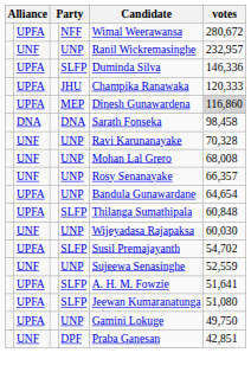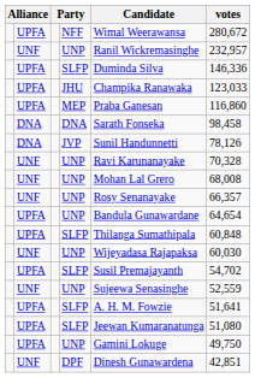 <table class="wikitable sortable mw-collapsible">
 <tr>
 <th colspan="2">Alliance</th>
 <th colspan="2">Party</th>
 <th>Candidate</th>
 <th>votes</th>
 </tr>
 <tr>
 <td bgcolor=> </td>
 <td align=left><a href='#'>UPFA</a></td>
 <td bgcolor=> </td>
 <td align=left><a href='#'>NFF</a></td>
 <td><a href='#'>Wimal Weerawansa</a></td>
 <td>280,672</td>
 </tr>
 <tr>
 <td bgcolor=> </td>
 <td align=left><a href='#'>UNF</a></td>
 <td bgcolor=> </td>
 <td align=left><a href='#'>UNP</a></td>
 <td><a href='#'>Ranil Wickremasinghe</a></td>
 <td>232,957</td>
 </tr>
 <tr>
 <td bgcolor=> </td>
 <td align=left><a href='#'>UPFA</a></td>
 <td bgcolor=> </td>
 <td align=left><a href='#'>SLFP</a></td>
 <td><a href='#'>Duminda Silva</a></td>
 <td>146,336</td>
 </tr>
 <tr>
 <td bgcolor=> </td>
 <td align=left><a href='#'>UPFA</a></td>
 <td bgcolor=> </td>
 <td align=left><a href='#'>JHU</a></td>
 <td><a href='#'>Champika Ranawaka</a></td>
-<td>120,333</td>
+<td>123,033</td>
 </tr>
 <tr>
 <td bgcolor=> </td>
 <td align=left><a href='#'>UPFA</a></td>
 <td bgcolor=> </td>
 <td align=left><a href='#'>MEP</a></td>
-<td><a href='#'>Dinesh Gunawardena</a></td>
-<td style="background: lightgrey;">116,860</td>
+<td><a href='#'>Praba Ganesan</a></td>
+<td>116,860</td>
 </tr>
 <tr>
 <td bgcolor=> </td>
 <td align=left><a href='#'>DNA</a></td>
 <td bgcolor=> </td>
 <td align=left><a href='#'>DNA</a></td>
 <td><a href='#'>Sarath Fonseka</a></td>
 <td>98,458</td>
+</tr>
+<tr>
+<td bgcolor=> </td>
+<td align=left><a href='#'>DNA</a></td>
+<td bgcolor=> </td>
+<td align=left><a href='#'>JVP</a></td>
+<td><a href='#'>Sunil Handunnetti</a></td>
+<td>78,126</td>
 </tr>
 <tr>
 <td bgcolor=> </td>
 <td align=left><a href='#'>UNF</a></td>
 <td bgcolor=> </td>
 <td align=left><a href='#'>UNP</a></td>
 <td><a href='#'>Ravi Karunanayake</a></td>
 <td>70,328</td>
 </tr>
 <tr>
 <td bgcolor=> </td>
 <td align=left><a href='#'>UNF</a></td>
 <td bgcolor=> </td>
 <td align=left><a href='#'>UNP</a></td>
 <td><a href='#'>Mohan Lal Grero</a></td>
 <td>68,008</td>
 </tr>
 <tr>
 <td bgcolor=> </td>
 <td align=left><a href='#'>UNF</a></td>
 <td bgcolor=> </td>
 <td align=left><a href='#'>UNP</a></td>
 <td><a href='#'>Rosy Senanayake</a></td>
 <td>66,357</td>
 </tr>
 <tr>
 <td bgcolor=> </td>
 <td align=left><a href='#'>UPFA</a></td>
 <td bgcolor=> </td>
 <td align=left><a href='#'>UNP</a></td>
 <td><a href='#'>Bandula Gunawardane</a></td>
 <td>64,654</td>
 </tr>
 <tr>
 <td bgcolor=> </td>
 <td align=left><a href='#'>UPFA</a></td>
 <td bgcolor=> </td>
 <td align=left><a href='#'>SLFP</a></td>
 <td><a href='#'>Thilanga Sumathipala</a></td>
 <td>60,848</td>
 </tr>
 <tr>
 <td bgcolor=> </td>
 <td align=left><a href='#'>UNF</a></td>
 <td bgcolor=> </td>
 <td align=left><a href='#'>UNP</a></td>
 <td><a href='#'>Wijeyadasa Rajapaksa</a></td>
 <td>60,030</td>
 </tr>
 <tr>
 <td bgcolor=> </td>
 <td align=left><a href='#'>UPFA</a></td>
 <td bgcolor=> </td>
 <td align=left><a href='#'>SLFP</a></td>
 <td><a href='#'>Susil Premajayanth</a></td>
 <td>54,702</td>
 </tr>
 <tr>
 <td bgcolor=> </td>
 <td align=left><a href='#'>UNF</a></td>
 <td bgcolor=> </td>
 <td align=left><a href='#'>UNP</a></td>
 <td><a href='#'>Sujeewa Senasinghe</a></td>
 <td>52,559</td>
 </tr>
 <tr>
 <td bgcolor=> </td>
 <td align=left><a href='#'>UPFA</a></td>
 <td bgcolor=> </td>
 <td align=left><a href='#'>SLFP</a></td>
 <td><a href='#'>A. H. M. Fowzie</a></td>
 <td>51,641</td>
 </tr>
 <tr>
 <td bgcolor=> </td>
 <td align=left><a href='#'>UPFA</a></td>
 <td bgcolor=> </td>
 <td align=left><a href='#'>SLFP</a></td>
 <td><a href='#'>Jeewan Kumaranatunga</a></td>
 <td>51,080</td>
 </tr>
 <tr>
 <td bgcolor=> </td>
 <td align=left><a href='#'>UPFA</a></td>
 <td bgcolor=> </td>
 <td align=left><a href='#'>UNP</a></td>
 <td><a href='#'>Gamini Lokuge</a></td>
 <td>49,750</td>
 </tr>
 <tr>
 <td bgcolor=> </td>
 <td align=left><a href='#'>UNF</a></td>
 <td bgcolor=> </td>
 <td align=left><a href='#'>DPF</a></td>
-<td><a href='#'>Praba Ganesan</a></td>
+<td><a href='#'>Dinesh Gunawardena</a></td>
 <td>42,851</td>
 </tr>
 </table>
